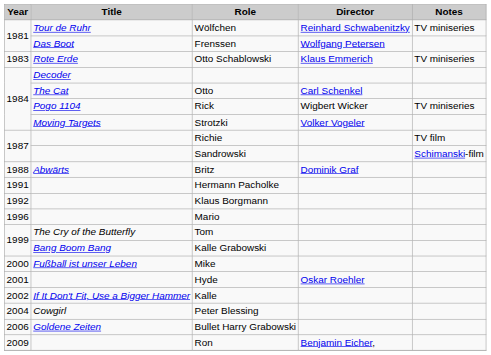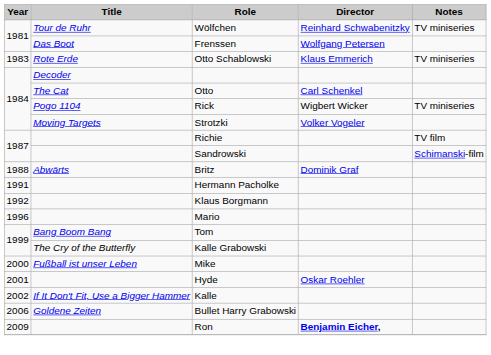 <table class="wikitable">
 <tr>
 <th style="background: #CCCCCC;">Year</th>
 <th style="background: #CCCCCC;">Title</th>
 <th style="background: #CCCCCC;">Role</th>
 <th style="background: #CCCCCC;">Director</th>
 <th style="background: #CCCCCC;">Notes</th>
 </tr>
 <tr>
 <td rowspan=2>1981</td>
 <td><em><a href='#'>Tour de Ruhr</a></em></td>
 <td>Wölfchen</td>
 <td><a href='#'>Reinhard Schwabenitzky</a></td>
 <td>TV miniseries</td>
 </tr>
 <tr>
 <td><em><a href='#'>Das Boot</a></em></td>
 <td>Frenssen</td>
 <td><a href='#'>Wolfgang Petersen</a></td>
 <td></td>
 </tr>
 <tr>
 <td>1983</td>
 <td><em><a href='#'>Rote Erde</a></em></td>
 <td>Otto Schablowski</td>
 <td><a href='#'>Klaus Emmerich</a></td>
 <td>TV miniseries</td>
 </tr>
 <tr>
 <td rowspan=4>1984</td>
 <td><em><a href='#'>Decoder</a></em></td>
 <td></td>
 <td></td>
 <td></td>
 </tr>
 <tr>
 <td><em><a href='#'>The Cat</a></em></td>
 <td>Otto</td>
 <td><a href='#'>Carl Schenkel</a></td>
 <td></td>
 </tr>
 <tr>
 <td><em><a href='#'>Pogo 1104</a></em></td>
 <td>Rick</td>
 <td>Wigbert Wicker</td>
 <td>TV miniseries</td>
 </tr>
 <tr>
 <td><em><a href='#'>Moving Targets</a></em></td>
 <td>Strotzki</td>
 <td><a href='#'>Volker Vogeler</a></td>
 <td></td>
 </tr>
 <tr>
 <td rowspan=2>1987</td>
 <td><em></em></td>
 <td>Richie</td>
 <td></td>
 <td>TV film</td>
 </tr>
 <tr>
 <td><em></em></td>
 <td>Sandrowski</td>
 <td></td>
 <td><a href='#'>Schimanski</a>-film</td>
 </tr>
 <tr>
 <td>1988</td>
 <td><em><a href='#'>Abwärts</a></em></td>
 <td>Britz</td>
 <td><a href='#'>Dominik Graf</a></td>
 <td></td>
 </tr>
 <tr>
 <td>1991</td>
 <td><em></em></td>
 <td>Hermann Pacholke</td>
 <td></td>
 <td></td>
 </tr>
 <tr>
 <td>1992</td>
 <td><em></em></td>
 <td>Klaus Borgmann</td>
 <td></td>
 <td></td>
 </tr>
 <tr>
 <td>1996</td>
 <td><em></em></td>
 <td>Mario</td>
 <td></td>
 <td></td>
 </tr>
 <tr>
 <td rowspan=2>1999</td>
-<td><em>The Cry of the Butterfly</em></td>
+<td><em><a href='#'>Bang Boom Bang</a></em></td>
 <td>Tom</td>
 <td></td>
 <td></td>
 </tr>
 <tr>
-<td><em><a href='#'>Bang Boom Bang</a></em></td>
+<td><em>The Cry of the Butterfly</em></td>
 <td>Kalle Grabowski</td>
 <td></td>
 <td></td>
 </tr>
 <tr>
 <td>2000</td>
 <td><em><a href='#'>Fußball ist unser Leben</a></em></td>
 <td>Mike</td>
 <td></td>
 <td></td>
 </tr>
 <tr>
 <td>2001</td>
 <td><em></em></td>
 <td>Hyde</td>
 <td><a href='#'>Oskar Roehler</a></td>
 <td></td>
 </tr>
 <tr>
 <td>2002</td>
 <td><em><a href='#'>If It Don't Fit, Use a Bigger Hammer</a></em></td>
 <td>Kalle</td>
 <td></td>
 <td></td>
 </tr>
 <tr>
-<td>2004</td>
-<td><em>Cowgirl</em></td>
-<td>Peter Blessing</td>
-<td></td>
-<td></td>
-</tr>
-<tr>
 <td>2006</td>
 <td><em><a href='#'>Goldene Zeiten</a></em></td>
 <td>Bullet Harry Grabowski</td>
 <td></td>
 <td></td>
 </tr>
 <tr>
 <td>2009</td>
 <td><em></em></td>
 <td>Ron</td>
-<td><a href='#'>Benjamin Eicher</a>, <br></td>
+<td><strong><a href='#'>Benjamin Eicher</a>, <br></strong></td>
 <td></td>
 </tr>
 <tr>
 </tr>
 </table>
